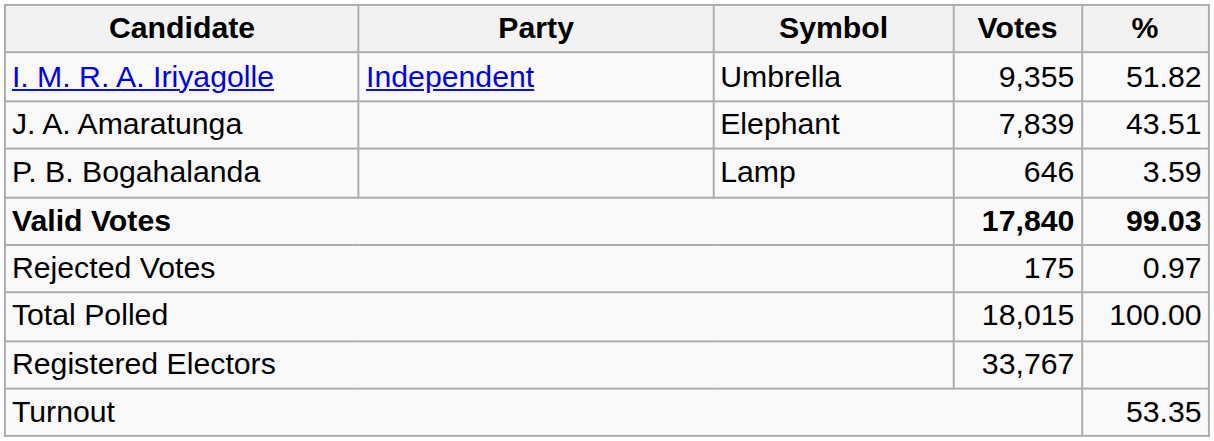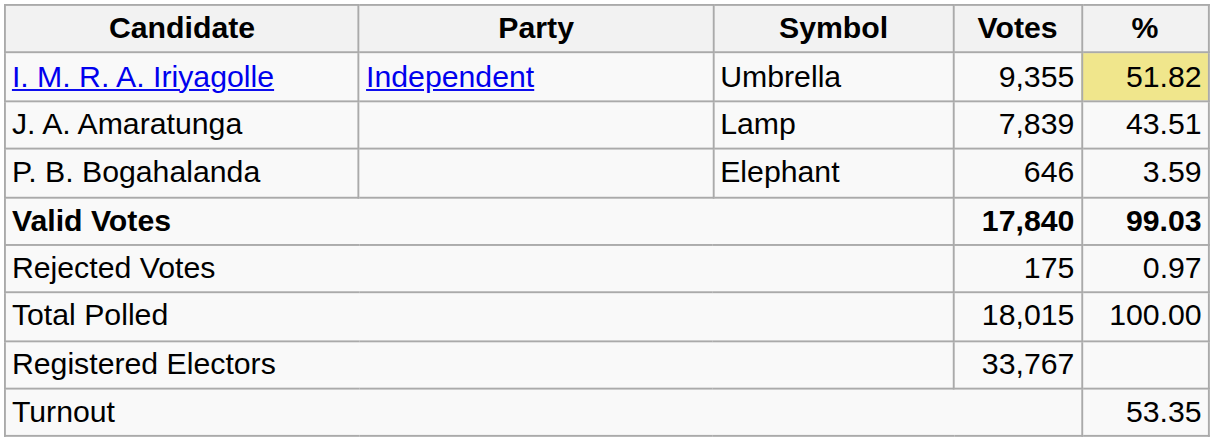 <table class="wikitable" border="1" style="text-align:right;">
 <tr>
 <th align=left width="180">Candidate</th>
 <th align=left width="180">Party</th>
 <th align=left width="120">Symbol</th>
 <th align=left width="60">Votes</th>
 <th align=left width="60">%</th>
 </tr>
 <tr>
 <td align=left><a href='#'>I. M. R. A. Iriyagolle</a></td>
 <td align=left><a href='#'>Independent</a></td>
 <td align=left>Umbrella</td>
 <td>9,355</td>
-<td>51.82</td>
+<td style="background: khaki;">51.82</td>
 </tr>
 <tr>
 <td align=left>J. A. Amaratunga</td>
 <td align=left></td>
-<td align=left>Elephant</td>
+<td align=left>Lamp</td>
 <td>7,839</td>
 <td>43.51</td>
 </tr>
 <tr>
 <td align=left>P. B. Bogahalanda</td>
 <td align=left></td>
-<td align=left>Lamp</td>
+<td align=left>Elephant</td>
 <td>646</td>
 <td>3.59</td>
 </tr>
 <tr>
 <td align=left colspan=3><strong>Valid Votes</strong></td>
 <td><strong>17,840</strong></td>
 <td><strong>99.03</strong></td>
 </tr>
 <tr>
 <td align=left colspan=3>Rejected Votes</td>
 <td>175</td>
 <td>0.97</td>
 </tr>
 <tr>
 <td align=left colspan=3>Total Polled</td>
 <td>18,015</td>
 <td>100.00</td>
 </tr>
 <tr>
 <td align=left colspan=3>Registered Electors</td>
 <td>33,767</td>
 <td></td>
 </tr>
 <tr>
 <td align=left colspan=4>Turnout</td>
 <td>53.35</td>
 </tr>
 </table>
